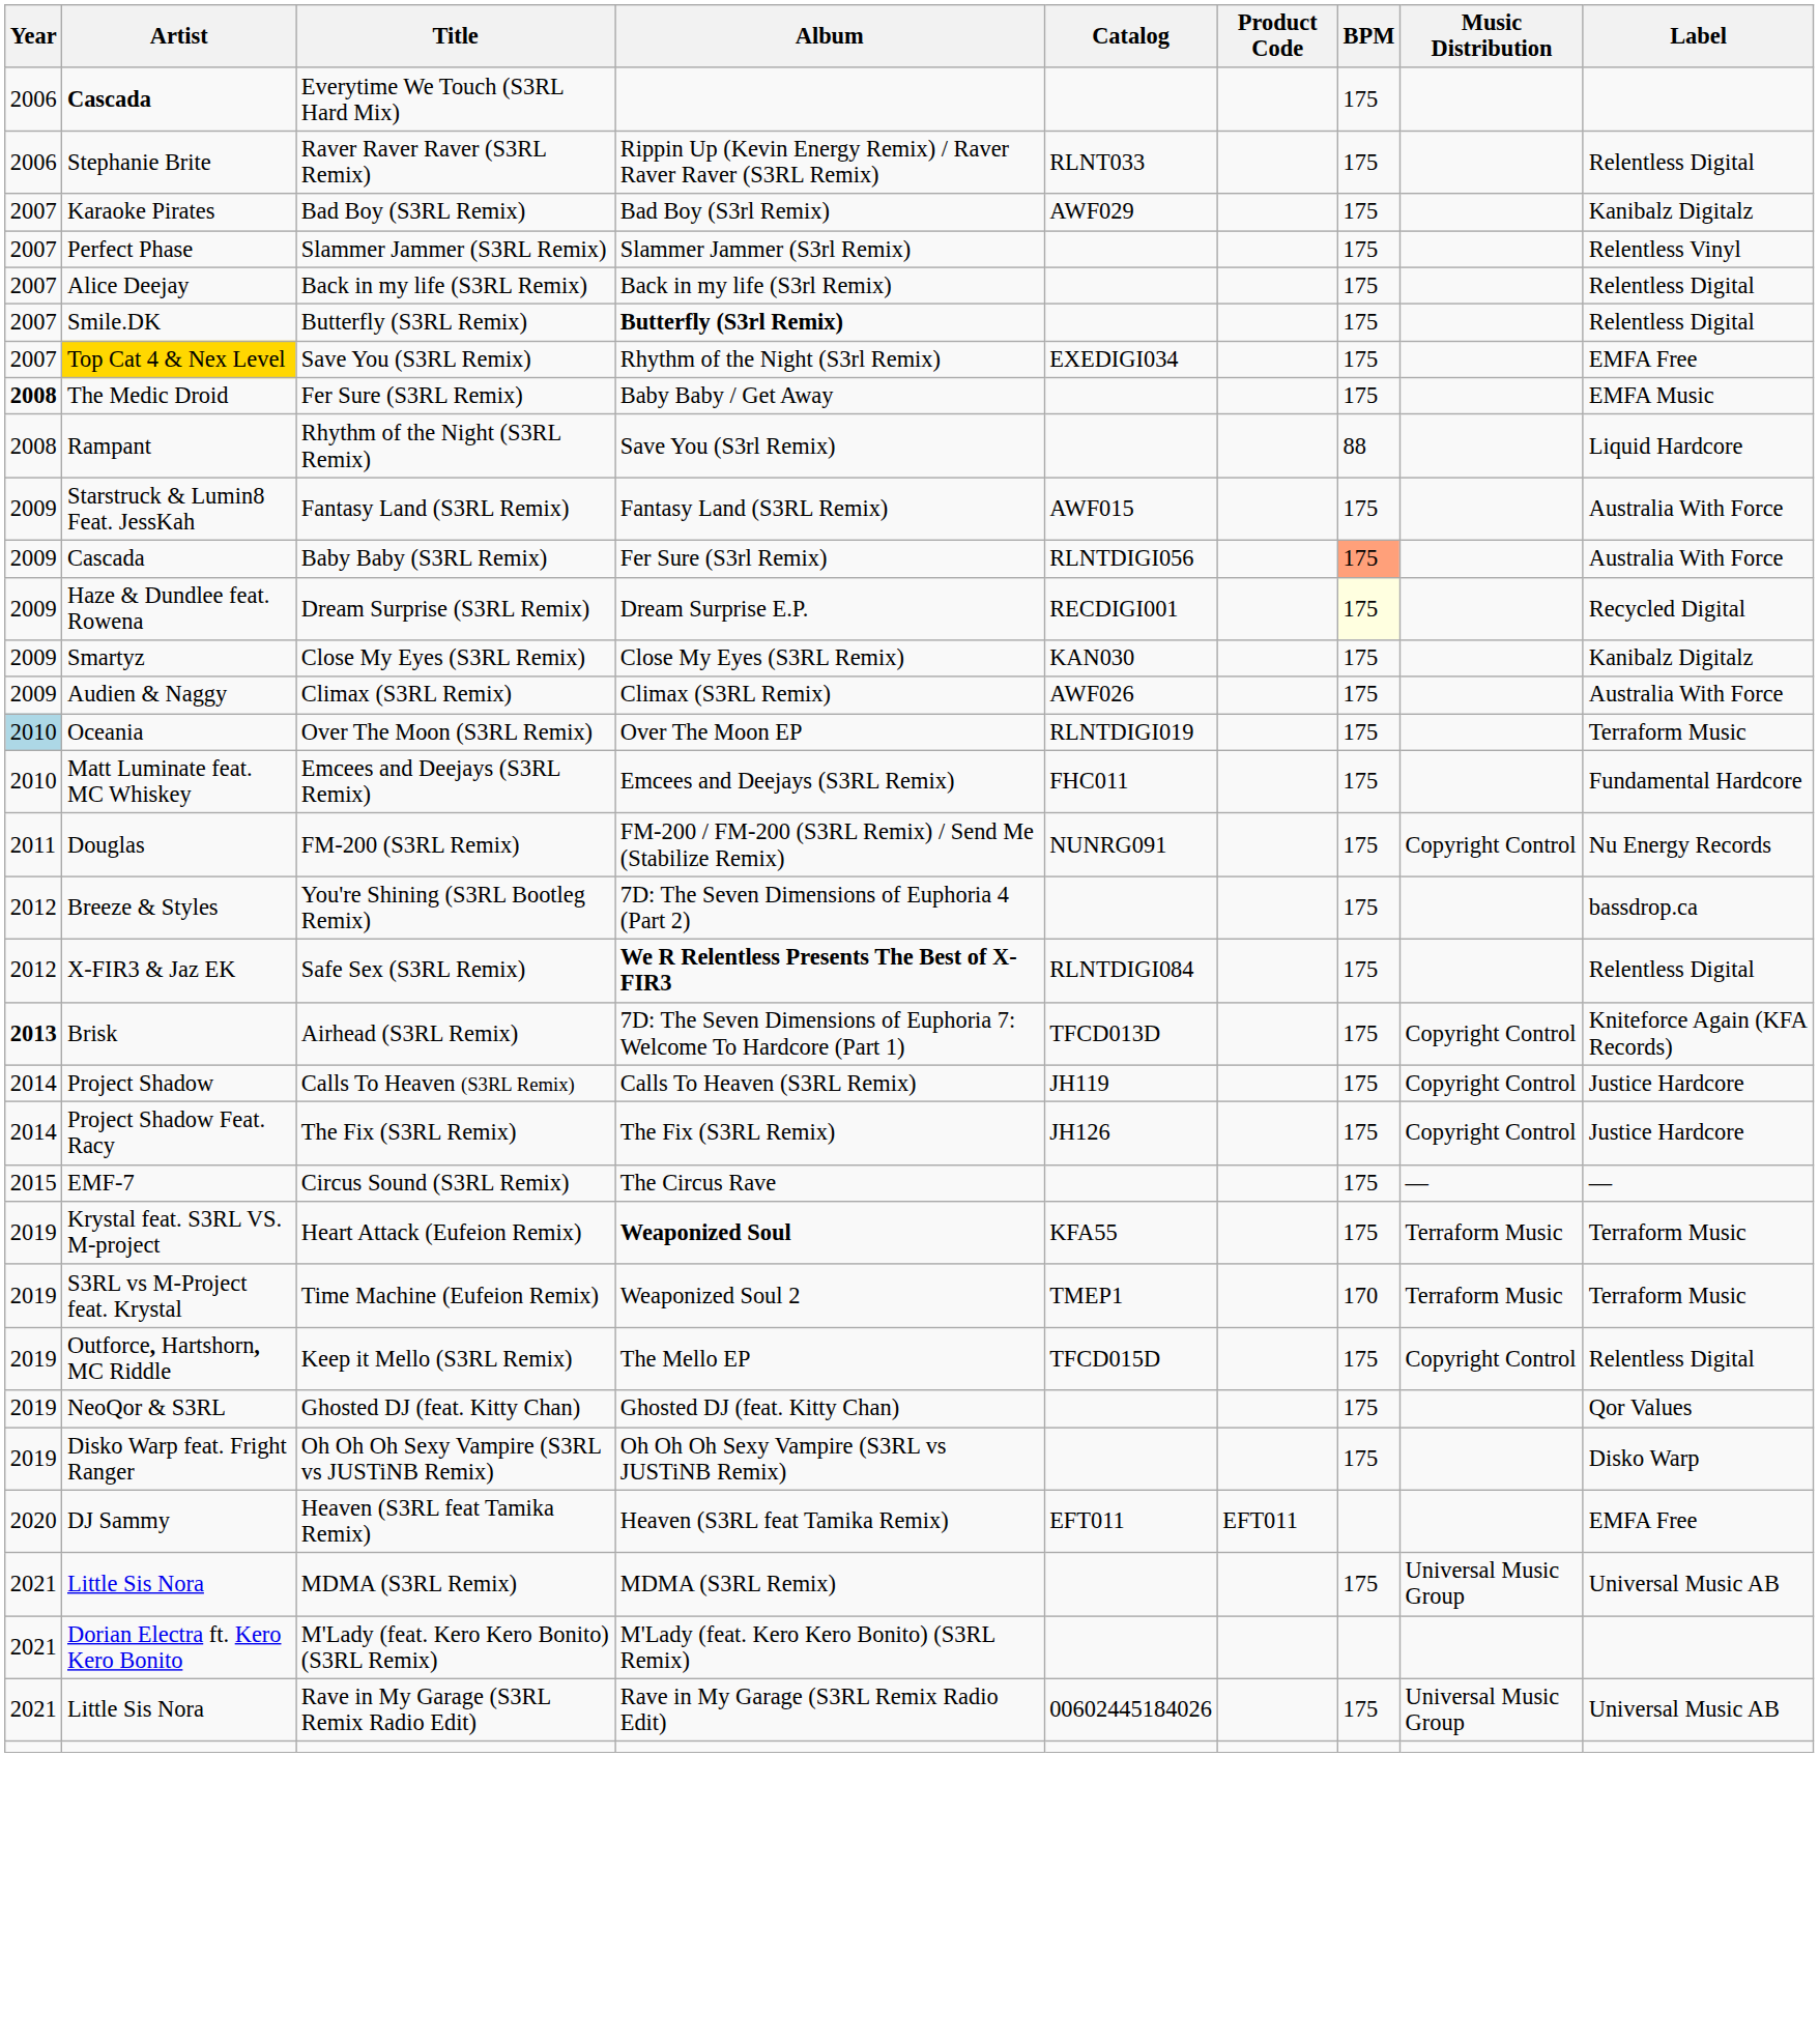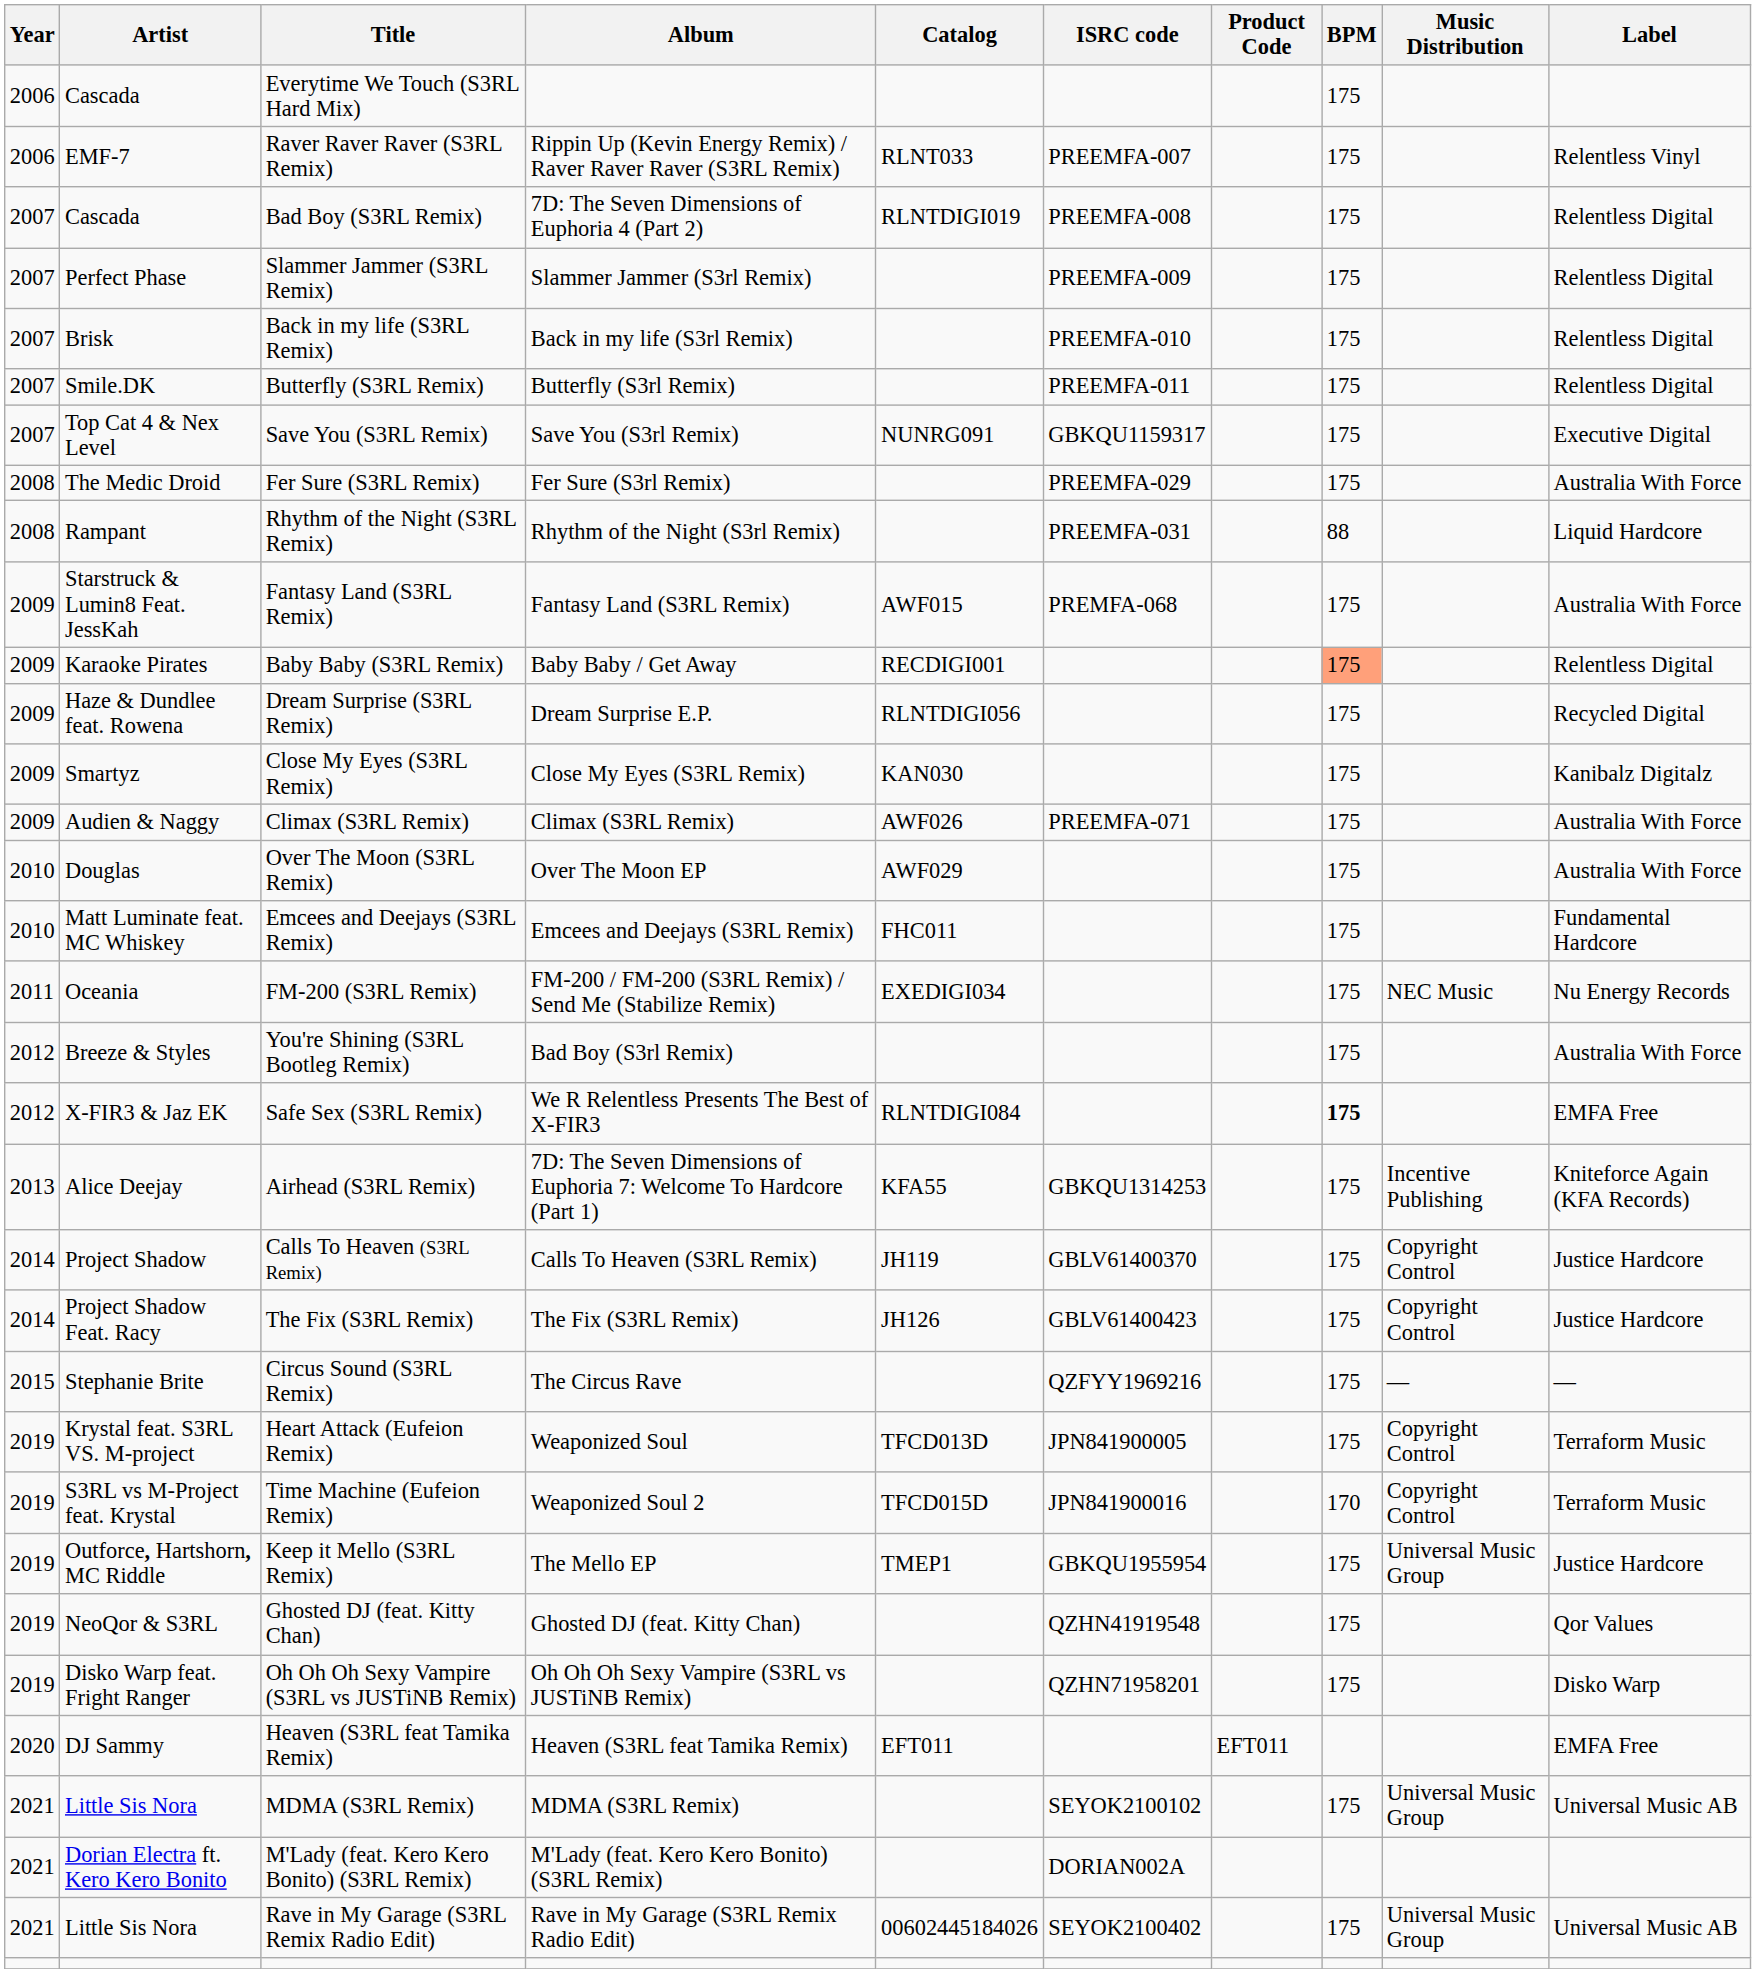 <table class="wikitable sortable mw-collapsible">
 <tr>
 <th>Year</th>
 <th>Artist</th>
 <th>Title</th>
 <th>Album</th>
 <th>Catalog</th>
+<th>ISRC code</th>
 <th>Product Code</th>
 <th>BPM</th>
 <th>Music Distribution</th>
 <th>Label</th>
 </tr>
 <tr>
 <td>2006</td>
-<td><strong>Cascada</strong></td>
+<td>Cascada</td>
 <td>Everytime We Touch (S3RL Hard Mix)</td>
+<td></td>
 <td></td>
 <td></td>
 <td></td>
 <td>175</td>
 <td></td>
 <td></td>
 </tr>
 <tr>
 <td>2006</td>
-<td>Stephanie Brite</td>
+<td>EMF-7</td>
 <td>Raver Raver Raver (S3RL Remix)</td>
 <td>Rippin Up (Kevin Energy Remix) / Raver Raver Raver (S3RL Remix)</td>
 <td>RLNT033</td>
+<td>PREEMFA-007</td>
+<td></td>
+<td>175</td>
+<td></td>
+<td>Relentless Vinyl</td>
+</tr>
+<tr>
+<td>2007</td>
+<td>Cascada</td>
+<td>Bad Boy (S3RL Remix)</td>
+<td>7D: The Seven Dimensions of Euphoria 4 (Part 2)</td>
+<td>RLNTDIGI019</td>
+<td>PREEMFA-008</td>
 <td></td>
 <td>175</td>
 <td></td>
 <td>Relentless Digital</td>
 </tr>
 <tr>
 <td>2007</td>
-<td>Karaoke Pirates</td>
-<td>Bad Boy (S3RL Remix)</td>
-<td>Bad Boy (S3rl Remix)</td>
-<td>AWF029</td>
-<td></td>
-<td>175</td>
-<td></td>
-<td>Kanibalz Digitalz</td>
-</tr>
-<tr>
-<td>2007</td>
 <td>Perfect Phase</td>
 <td>Slammer Jammer (S3RL Remix)</td>
 <td>Slammer Jammer (S3rl Remix)</td>
 <td></td>
+<td>PREEMFA-009</td>
 <td></td>
 <td>175</td>
 <td></td>
-<td>Relentless Vinyl</td>
+<td>Relentless Digital</td>
 </tr>
 <tr>
 <td>2007</td>
-<td>Alice Deejay</td>
+<td>Brisk</td>
 <td>Back in my life (S3RL Remix)</td>
 <td>Back in my life (S3rl Remix)</td>
 <td></td>
+<td>PREEMFA-010</td>
 <td></td>
 <td>175</td>
 <td></td>
 <td>Relentless Digital</td>
 </tr>
 <tr>
 <td>2007</td>
 <td>Smile.DK</td>
 <td>Butterfly (S3RL Remix)</td>
-<td><strong>Butterfly (S3rl Remix)</strong></td>
+<td>Butterfly (S3rl Remix)</td>
 <td></td>
+<td>PREEMFA-011</td>
 <td></td>
 <td>175</td>
 <td></td>
 <td>Relentless Digital</td>
 </tr>
 <tr>
 <td>2007</td>
-<td style="background: gold;">Top Cat 4 & Nex Level</td>
+<td>Top Cat 4 & Nex Level</td>
 <td>Save You (S3RL Remix)</td>
-<td>Rhythm of the Night (S3rl Remix)</td>
-<td>EXEDIGI034</td>
+<td>Save You (S3rl Remix)</td>
+<td>NUNRG091</td>
+<td>GBKQU1159317</td>
 <td></td>
 <td>175</td>
 <td></td>
-<td>EMFA Free</td>
+<td>Executive Digital</td>
 </tr>
 <tr>
-<td><strong>2008</strong></td>
+<td>2008</td>
 <td>The Medic Droid</td>
 <td>Fer Sure (S3RL Remix)</td>
-<td>Baby Baby / Get Away</td>
+<td>Fer Sure (S3rl Remix)</td>
 <td></td>
+<td>PREEMFA-029</td>
 <td></td>
 <td>175</td>
 <td></td>
-<td>EMFA Music</td>
+<td>Australia With Force</td>
 </tr>
 <tr>
 <td>2008</td>
 <td>Rampant</td>
 <td>Rhythm of the Night (S3RL Remix)</td>
-<td>Save You (S3rl Remix)</td>
+<td>Rhythm of the Night (S3rl Remix)</td>
 <td></td>
+<td>PREEMFA-031</td>
 <td></td>
 <td>88</td>
 <td></td>
 <td>Liquid Hardcore</td>
 </tr>
 <tr>
 <td>2009</td>
 <td>Starstruck & Lumin8 Feat. JessKah</td>
 <td>Fantasy Land (S3RL Remix)</td>
 <td>Fantasy Land (S3RL Remix)</td>
 <td>AWF015</td>
+<td>PREMFA-068</td>
 <td></td>
 <td>175</td>
 <td></td>
 <td>Australia With Force</td>
 </tr>
 <tr>
 <td>2009</td>
-<td>Cascada</td>
+<td>Karaoke Pirates</td>
 <td>Baby Baby (S3RL Remix)</td>
-<td>Fer Sure (S3rl Remix)</td>
-<td>RLNTDIGI056</td>
+<td>Baby Baby / Get Away</td>
+<td>RECDIGI001</td>
+<td></td>
 <td></td>
 <td style="background: lightsalmon;">175</td>
 <td></td>
-<td>Australia With Force</td>
+<td>Relentless Digital</td>
 </tr>
 <tr>
 <td>2009</td>
 <td>Haze & Dundlee feat. Rowena</td>
 <td>Dream Surprise (S3RL Remix)</td>
 <td>Dream Surprise E.P.</td>
-<td>RECDIGI001</td>
+<td>RLNTDIGI056</td>
 <td></td>
-<td style="background: lightyellow;">175</td>
+<td></td>
+<td>175</td>
 <td></td>
 <td>Recycled Digital</td>
 </tr>
 <tr>
 <td>2009</td>
 <td>Smartyz</td>
 <td>Close My Eyes (S3RL Remix)</td>
 <td>Close My Eyes (S3RL Remix)</td>
 <td>KAN030</td>
+<td></td>
 <td></td>
 <td>175</td>
 <td></td>
 <td>Kanibalz Digitalz</td>
 </tr>
 <tr>
 <td>2009</td>
 <td>Audien & Naggy</td>
 <td>Climax (S3RL Remix)</td>
 <td>Climax (S3RL Remix)</td>
 <td>AWF026</td>
+<td>PREEMFA-071</td>
 <td></td>
 <td>175</td>
 <td></td>
 <td>Australia With Force</td>
 </tr>
 <tr>
-<td style="background: lightblue;">2010</td>
-<td>Oceania</td>
+<td>2010</td>
+<td>Douglas</td>
 <td>Over The Moon (S3RL Remix)</td>
 <td>Over The Moon EP</td>
-<td>RLNTDIGI019</td>
+<td>AWF029</td>
+<td></td>
 <td></td>
 <td>175</td>
 <td></td>
-<td>Terraform Music</td>
+<td>Australia With Force</td>
 </tr>
 <tr>
 <td>2010</td>
 <td>Matt Luminate feat. MC Whiskey</td>
 <td>Emcees and Deejays (S3RL Remix)</td>
 <td>Emcees and Deejays (S3RL Remix)</td>
 <td>FHC011</td>
 <td></td>
+<td></td>
 <td>175</td>
 <td></td>
 <td>Fundamental Hardcore</td>
 </tr>
 <tr>
 <td>2011</td>
-<td>Douglas</td>
+<td>Oceania</td>
 <td>FM-200 (S3RL Remix)</td>
 <td>FM-200 / FM-200 (S3RL Remix) / Send Me (Stabilize Remix)</td>
-<td>NUNRG091</td>
+<td>EXEDIGI034</td>
+<td></td>
 <td></td>
 <td>175</td>
-<td>Copyright Control</td>
+<td>NEC Music</td>
 <td>Nu Energy Records</td>
 </tr>
 <tr>
 <td>2012</td>
 <td>Breeze & Styles</td>
 <td>You're Shining (S3RL Bootleg Remix)</td>
-<td>7D: The Seven Dimensions of Euphoria 4 (Part 2)</td>
+<td>Bad Boy (S3rl Remix)</td>
+<td></td>
 <td></td>
 <td></td>
 <td>175</td>
 <td></td>
-<td>bassdrop.ca</td>
+<td>Australia With Force</td>
 </tr>
 <tr>
 <td>2012</td>
 <td>X-FIR3 & Jaz EK</td>
 <td>Safe Sex (S3RL Remix)</td>
-<td><strong>We R Relentless Presents The Best of X-FIR3</strong></td>
+<td>We R Relentless Presents The Best of X-FIR3</td>
 <td>RLNTDIGI084</td>
 <td></td>
-<td>175</td>
 <td></td>
-<td>Relentless Digital</td>
+<td><strong>175</strong></td>
+<td></td>
+<td>EMFA Free</td>
 </tr>
 <tr>
-<td><strong>2013</strong></td>
-<td>Brisk</td>
+<td>2013</td>
+<td>Alice Deejay</td>
 <td>Airhead (S3RL Remix)</td>
 <td>7D: The Seven Dimensions of Euphoria 7: Welcome To Hardcore (Part 1)</td>
-<td>TFCD013D</td>
+<td>KFA55</td>
+<td>GBKQU1314253</td>
 <td></td>
 <td>175</td>
-<td>Copyright Control</td>
+<td>Incentive Publishing</td>
 <td>Kniteforce Again (KFA Records)</td>
 </tr>
 <tr>
 <td>2014</td>
 <td>Project Shadow</td>
 <td>Calls To Heaven <small>(S3RL Remix)</small></td>
 <td>Calls To Heaven (S3RL Remix)</td>
 <td>JH119</td>
+<td>GBLV61400370</td>
 <td></td>
 <td>175</td>
 <td>Copyright Control</td>
 <td>Justice Hardcore</td>
 </tr>
 <tr>
 <td>2014</td>
 <td>Project Shadow Feat. Racy</td>
 <td>The Fix (S3RL Remix)</td>
 <td>The Fix (S3RL Remix)</td>
 <td>JH126</td>
+<td>GBLV61400423</td>
 <td></td>
 <td>175</td>
 <td>Copyright Control</td>
 <td>Justice Hardcore</td>
 </tr>
 <tr>
 <td>2015</td>
-<td>EMF-7</td>
+<td>Stephanie Brite</td>
 <td>Circus Sound (S3RL Remix)</td>
 <td>The Circus Rave</td>
 <td></td>
+<td>QZFYY1969216</td>
 <td></td>
 <td>175</td>
 <td>—</td>
 <td>—</td>
 </tr>
 <tr>
 <td>2019</td>
 <td>Krystal feat. S3RL VS. M-project</td>
 <td>Heart Attack (Eufeion Remix)</td>
-<td><strong>Weaponized Soul</strong></td>
-<td>KFA55</td>
+<td>Weaponized Soul</td>
+<td>TFCD013D</td>
+<td>JPN841900005</td>
 <td></td>
 <td>175</td>
-<td>Terraform Music</td>
+<td>Copyright Control</td>
 <td>Terraform Music</td>
 </tr>
 <tr>
 <td>2019</td>
 <td>S3RL vs M-Project feat. Krystal</td>
 <td>Time Machine (Eufeion Remix)</td>
 <td>Weaponized Soul 2</td>
-<td>TMEP1</td>
+<td>TFCD015D</td>
+<td>JPN841900016</td>
 <td></td>
 <td>170</td>
-<td>Terraform Music</td>
+<td>Copyright Control</td>
 <td>Terraform Music</td>
 </tr>
 <tr>
 <td>2019</td>
 <td>Outforce<strong>,</strong> Hartshorn<strong>,</strong> MC Riddle</td>
 <td>Keep it Mello (S3RL Remix)</td>
 <td>The Mello EP</td>
-<td>TFCD015D</td>
+<td>TMEP1</td>
+<td>GBKQU1955954</td>
 <td></td>
 <td>175</td>
-<td>Copyright Control</td>
-<td>Relentless Digital</td>
+<td>Universal Music Group</td>
+<td>Justice Hardcore</td>
 </tr>
 <tr>
 <td>2019</td>
 <td>NeoQor & S3RL</td>
 <td>Ghosted DJ (feat. Kitty Chan)</td>
 <td>Ghosted DJ (feat. Kitty Chan)</td>
 <td></td>
+<td>QZHN41919548</td>
 <td></td>
 <td>175</td>
 <td></td>
 <td Qor Values>Qor Values</td>
 </tr>
 <tr>
 <td>2019</td>
 <td>Disko Warp feat. Fright Ranger</td>
 <td>Oh Oh Oh Sexy Vampire (S3RL vs JUSTiNB Remix)</td>
 <td>Oh Oh Oh Sexy Vampire (S3RL vs JUSTiNB Remix)</td>
 <td></td>
+<td>QZHN71958201</td>
 <td></td>
 <td>175</td>
 <td></td>
 <td>Disko Warp</td>
 </tr>
 <tr>
 <td>2020</td>
 <td>DJ Sammy</td>
 <td>Heaven (S3RL feat Tamika Remix)</td>
 <td>Heaven (S3RL feat Tamika Remix)</td>
 <td>EFT011</td>
+<td></td>
 <td>EFT011</td>
 <td></td>
 <td></td>
 <td>EMFA Free</td>
 </tr>
 <tr>
 <td>2021</td>
 <td><a href='#'>Little Sis Nora</a></td>
 <td>MDMA (S3RL Remix)</td>
 <td>MDMA (S3RL Remix)</td>
 <td></td>
+<td>SEYOK2100102</td>
 <td></td>
 <td>175</td>
 <td>Universal Music Group</td>
 <td>Universal Music AB</td>
 </tr>
 <tr>
 <td>2021</td>
 <td><a href='#'>Dorian Electra</a> ft. <a href='#'>Kero Kero Bonito</a></td>
 <td>M'Lady (feat. Kero Kero Bonito) (S3RL Remix)</td>
 <td>M'Lady (feat. Kero Kero Bonito) (S3RL Remix)</td>
 <td></td>
+<td>DORIAN002A</td>
 <td></td>
 <td></td>
 <td></td>
 <td></td>
 </tr>
 <tr>
 <td>2021</td>
 <td>Little Sis Nora</td>
 <td>Rave in My Garage (S3RL Remix Radio Edit)</td>
 <td>Rave in My Garage (S3RL Remix Radio Edit)</td>
 <td>00602445184026</td>
+<td>SEYOK2100402</td>
 <td></td>
 <td>175</td>
 <td>Universal Music Group</td>
 <td>Universal Music AB</td>
 </tr>
 <tr>
 <td></td>
 <td></td>
 <td></td>
 <td></td>
 <td></td>
 <td></td>
 <td></td>
 <td></td>
 <td></td>
+<td></td>
 </tr>
 </table>
